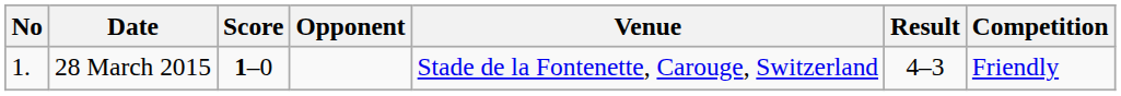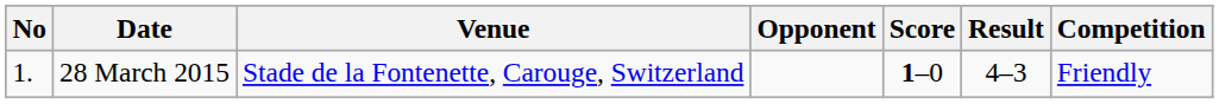 <table class="wikitable" style="font-size:85%;">
 <tr>
 <th>No</th>
 <th>Date</th>
+<th>Venue</th>
+<th>Opponent</th>
 <th>Score</th>
-<th>Opponent</th>
-<th>Venue</th>
 <th>Result</th>
 <th>Competition</th>
 </tr>
 <tr>
 <td>1.</td>
 <td>28 March 2015</td>
+<td><a href='#'>Stade de la Fontenette</a>, <a href='#'>Carouge</a>, <a href='#'>Switzerland</a></td>
+<td></td>
 <td align=center><strong>1</strong>–0</td>
-<td></td>
-<td><a href='#'>Stade de la Fontenette</a>, <a href='#'>Carouge</a>, <a href='#'>Switzerland</a></td>
 <td align=center>4–3</td>
 <td><a href='#'>Friendly</a></td>
 </tr>
 </table>
